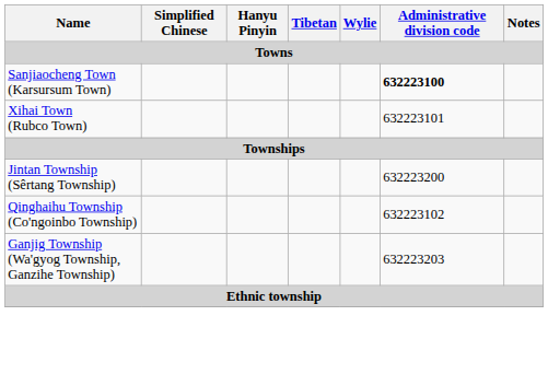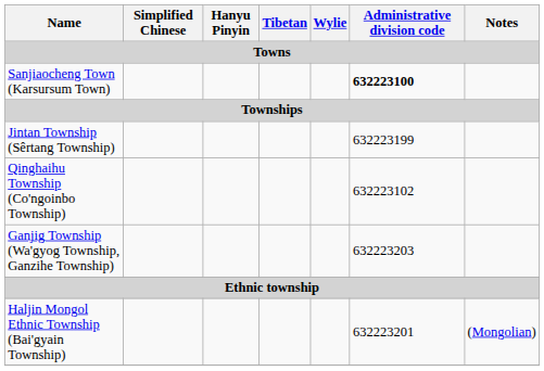 <table class="wikitable" align="center" style="width:50%; border="1">
 <tr>
 <th>Name</th>
 <th>Simplified Chinese</th>
 <th>Hanyu Pinyin</th>
 <th><a href='#'>Tibetan</a></th>
 <th><a href='#'>Wylie</a></th>
 <th><a href='#'>Administrative division code</a></th>
 <th>Notes</th>
 </tr>
 <tr>
 <td colspan="7"  style="text-align:center; background:#d3d3d3;"><strong>Towns</strong></td>
 </tr>
 <tr --------->
 <td><a href='#'>Sanjiaocheng Town</a><br>(Karsursum Town)</td>
 <td></td>
 <td></td>
 <td></td>
 <td></td>
 <td><strong>632223100</strong></td>
 <td></td>
 </tr>
 <tr>
-<td><a href='#'>Xihai Town</a><br>(Rubco Town)</td>
-<td></td>
-<td></td>
-<td></td>
-<td></td>
-<td>632223101</td>
-<td></td>
-</tr>
-<tr>
 <td colspan="7"  style="text-align:center; background:#d3d3d3;"><strong>Townships</strong></td>
 </tr>
 <tr --------->
 <td><a href='#'>Jintan Township</a><br>(Sêrtang Township)</td>
 <td></td>
 <td></td>
 <td></td>
 <td></td>
-<td>632223200</td>
+<td>632223199</td>
 <td></td>
 </tr>
 <tr>
 <td><a href='#'>Qinghaihu Township</a><br>(Co'ngoinbo Township)</td>
 <td></td>
 <td></td>
 <td></td>
 <td></td>
 <td>632223102</td>
 <td></td>
 </tr>
 <tr>
 <td><a href='#'>Ganjig Township</a><br>(Wa'gyog Township, Ganzihe Township)</td>
 <td></td>
 <td></td>
 <td></td>
 <td></td>
 <td>632223203</td>
 <td></td>
 </tr>
 <tr>
 <td colspan="7"  style="text-align:center; background:#d3d3d3;"><strong>Ethnic township</strong></td>
 </tr>
+<tr --------->
+<td><a href='#'>Haljin Mongol Ethnic Township</a><br>(Bai'gyain Township)</td>
+<td></td>
+<td></td>
+<td></td>
+<td></td>
+<td>632223201</td>
+<td>(<a href='#'>Mongolian</a>)<br></td>
+</tr>
 <tr>
 </tr>
 </table>
